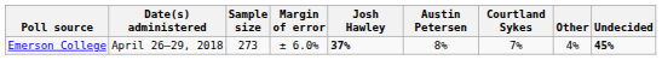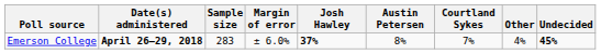 <table class="wikitable" style="font-size:90%">
 <tr valign=bottom>
 <th>Poll source</th>
 <th>Date(s)<br>administered</th>
 <th>Sample<br>size</th>
 <th>Margin<br>of error</th>
 <th style="width:75px;">Josh<br>Hawley</th>
 <th style="width:75px;">Austin<br>Petersen</th>
 <th style="width:75px;">Courtland<br>Sykes</th>
 <th>Other</th>
 <th>Undecided</th>
 </tr>
 <tr>
 <td><a href='#'>Emerson College</a></td>
-<td align=center>April 26–29, 2018</td>
-<td align=center>273</td>
+<td align=center><strong>April 26–29, 2018</strong></td>
+<td align=center>283</td>
 <td align=center>± 6.0%</td>
 <td><strong>37%</strong></td>
 <td align=center>8%</td>
 <td align=center>7%</td>
 <td align=center>4%</td>
 <td><strong>45%</strong></td>
 </tr>
 </table>
